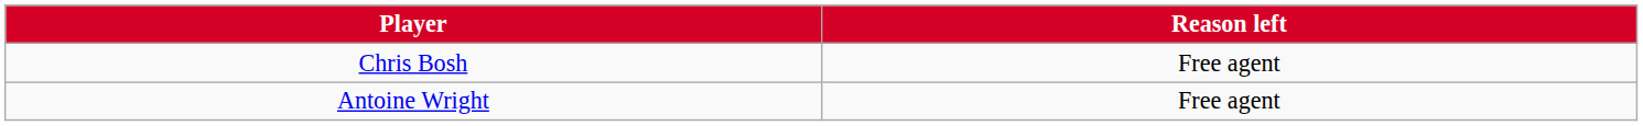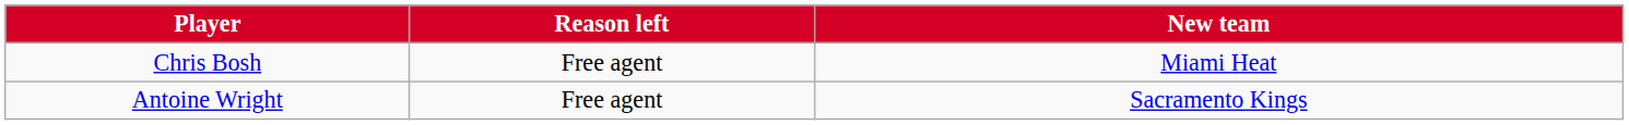 <table class="wikitable sortable sortable">
 <tr>
 <th style="background:#D40026; color:white" width="10%">Player</th>
 <th style="background:#D40026; color:white" width="10%">Reason left</th>
+<th style="background:#D40026; color:white" width="20%">New team</th>
 </tr>
 <tr style="text-align: center">
 <td><a href='#'>Chris Bosh</a></td>
 <td>Free agent</td>
+<td><a href='#'>Miami Heat</a></td>
 </tr>
 <tr style="text-align: center">
 <td><a href='#'>Antoine Wright</a></td>
 <td>Free agent</td>
+<td><a href='#'>Sacramento Kings</a></td>
 </tr>
 </table>
